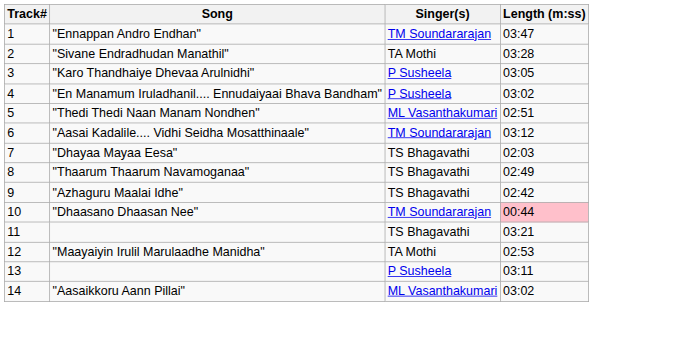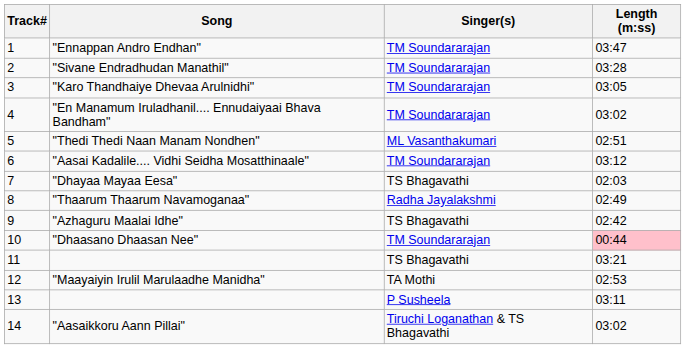 <table class="wikitable">
 <tr>
 <th>Track#</th>
 <th>Song</th>
 <th>Singer(s)</th>
 <th>Length (m:ss)</th>
 </tr>
 <tr>
 <td>1</td>
 <td>"Ennappan Andro Endhan"</td>
 <td><a href='#'>TM Soundararajan</a></td>
 <td>03:47</td>
 </tr>
 <tr>
 <td>2</td>
 <td>"Sivane Endradhudan Manathil"</td>
-<td>TA Mothi</td>
+<td><a href='#'>TM Soundararajan</a></td>
 <td>03:28</td>
 </tr>
 <tr>
 <td>3</td>
 <td>"Karo Thandhaiye Dhevaa Arulnidhi"</td>
-<td><a href='#'>P Susheela</a></td>
+<td><a href='#'>TM Soundararajan</a></td>
 <td>03:05</td>
 </tr>
 <tr>
 <td>4</td>
 <td>"En Manamum Iruladhanil.... Ennudaiyaai Bhava Bandham"</td>
-<td><a href='#'>P Susheela</a></td>
+<td><a href='#'>TM Soundararajan</a></td>
 <td>03:02</td>
 </tr>
 <tr>
 <td>5</td>
 <td>"Thedi Thedi Naan Manam Nondhen"</td>
 <td><a href='#'>ML Vasanthakumari</a></td>
 <td>02:51</td>
 </tr>
 <tr>
 <td>6</td>
 <td>"Aasai Kadalile.... Vidhi Seidha Mosatthinaale"</td>
 <td><a href='#'>TM Soundararajan</a></td>
 <td>03:12</td>
 </tr>
 <tr>
 <td>7</td>
 <td>"Dhayaa Mayaa Eesa"</td>
 <td>TS Bhagavathi</td>
 <td>02:03</td>
 </tr>
 <tr>
 <td>8</td>
 <td>"Thaarum Thaarum Navamoganaa"</td>
-<td>TS Bhagavathi</td>
+<td><a href='#'>Radha Jayalakshmi</a></td>
 <td>02:49</td>
 </tr>
 <tr>
 <td>9</td>
 <td>"Azhaguru Maalai Idhe"</td>
 <td>TS Bhagavathi</td>
 <td>02:42</td>
 </tr>
 <tr>
 <td>10</td>
 <td>"Dhaasano Dhaasan Nee"</td>
 <td><a href='#'>TM Soundararajan</a></td>
 <td style="background: pink;">00:44</td>
 </tr>
 <tr>
 <td>11</td>
 <td></td>
 <td>TS Bhagavathi</td>
 <td>03:21</td>
 </tr>
 <tr>
 <td>12</td>
 <td>"Maayaiyin Irulil Marulaadhe Manidha"</td>
 <td>TA Mothi</td>
 <td>02:53</td>
 </tr>
 <tr>
 <td>13</td>
 <td></td>
 <td><a href='#'>P Susheela</a></td>
 <td>03:11</td>
 </tr>
 <tr>
 <td>14</td>
 <td>"Aasaikkoru Aann Pillai"</td>
-<td><a href='#'>ML Vasanthakumari</a></td>
+<td><a href='#'>Tiruchi Loganathan</a> & TS Bhagavathi</td>
 <td>03:02</td>
 </tr>
 </table>
